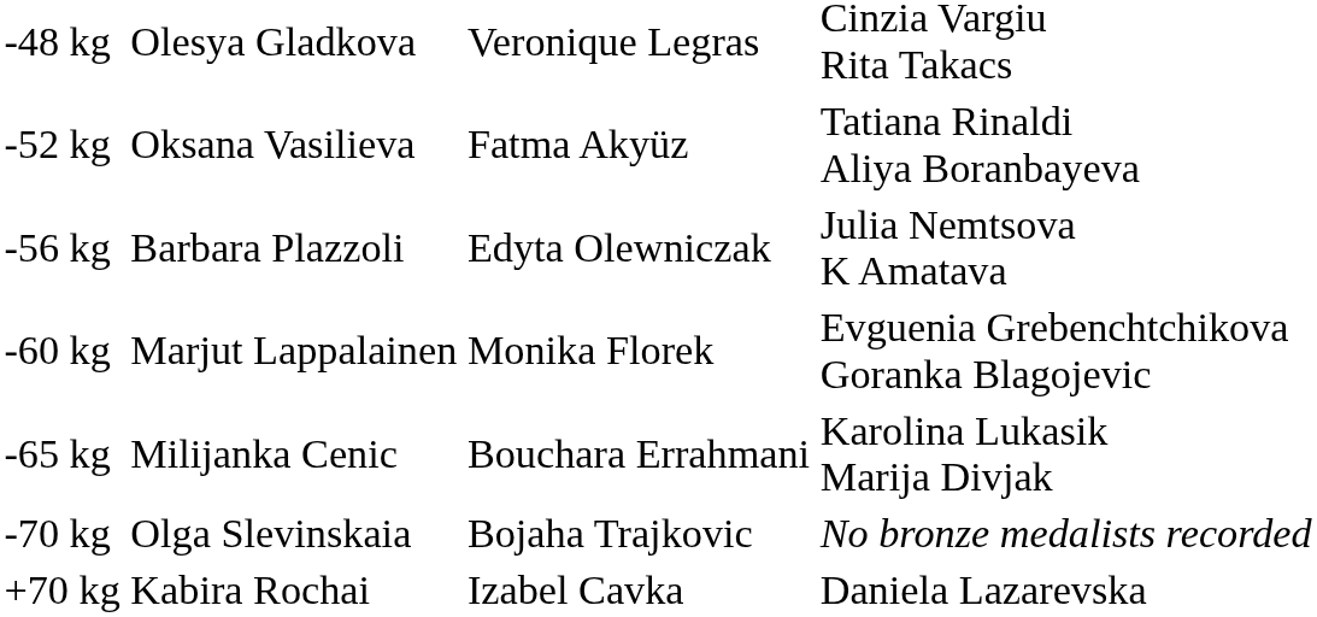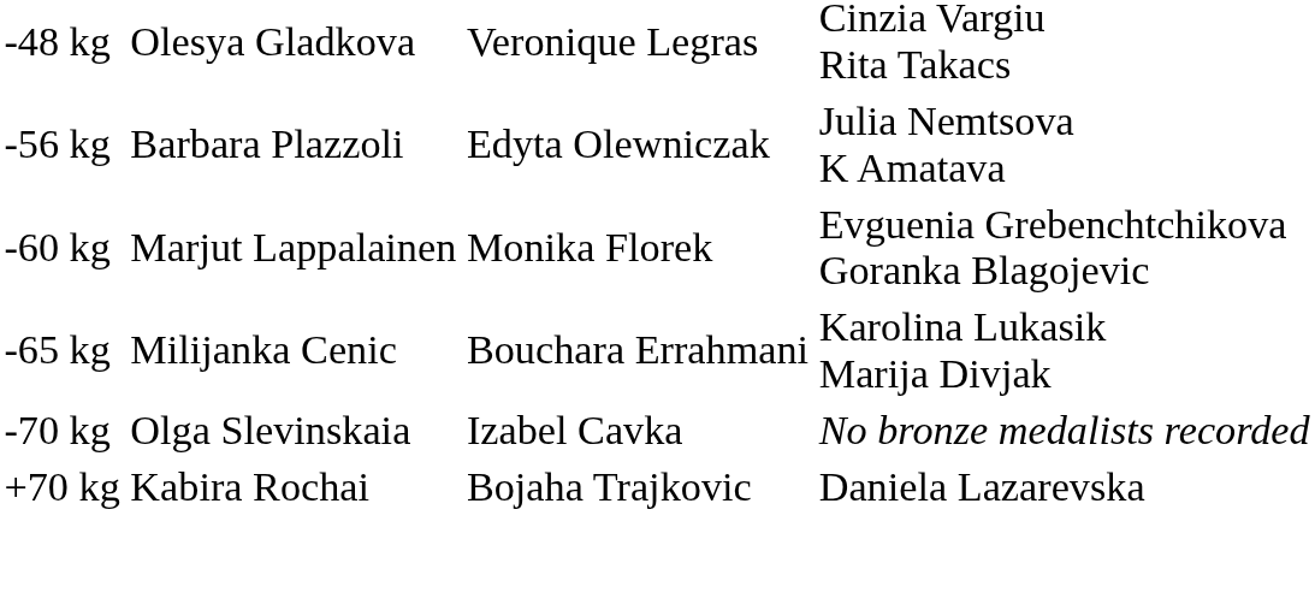 <table>
 <tr>
 <td>-48 kg</td>
 <td>Olesya Gladkova </td>
 <td>Veronique Legras </td>
 <td>Cinzia Vargiu <br>Rita Takacs </td>
-</tr>
-<tr>
-<td>-52 kg</td>
-<td>Oksana Vasilieva </td>
-<td>Fatma Akyüz </td>
-<td>Tatiana Rinaldi <br>Aliya Boranbayeva </td>
 </tr>
 <tr>
 <td>-56 kg</td>
 <td>Barbara Plazzoli </td>
 <td>Edyta Olewniczak </td>
 <td>Julia Nemtsova <br>K Amatava </td>
 </tr>
 <tr>
 <td>-60 kg</td>
 <td>Marjut Lappalainen </td>
 <td>Monika Florek </td>
 <td>Evguenia Grebenchtchikova <br>Goranka Blagojevic </td>
 </tr>
 <tr>
 <td>-65 kg</td>
 <td>Milijanka Cenic </td>
 <td>Bouchara Errahmani </td>
 <td>Karolina Lukasik <br>Marija Divjak </td>
 </tr>
 <tr>
 <td>-70 kg</td>
 <td>Olga Slevinskaia </td>
-<td>Bojaha Trajkovic </td>
+<td>Izabel Cavka </td>
 <td><em>No bronze medalists recorded</em></td>
 </tr>
 <tr>
 <td>+70 kg</td>
 <td>Kabira Rochai </td>
-<td>Izabel Cavka </td>
+<td>Bojaha Trajkovic </td>
 <td>Daniela Lazarevska </td>
 </tr>
 <tr>
 </tr>
 </table>
